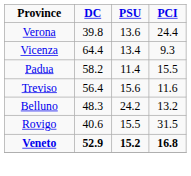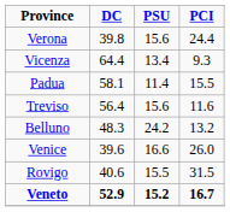 <table class="wikitable" style="text-align:center; width:250px">
 <tr>
 <td style="width:100px"><strong>Province</strong></td>
 <td style="width:50px"><strong><a href='#'>DC</a></strong></td>
 <td style="width:50px"><strong><a href='#'>PSU</a></strong></td>
 <td style="width:50px"><strong><a href='#'>PCI</a></strong></td>
 </tr>
 <tr>
 <td><a href='#'>Verona</a></td>
 <td>39.8</td>
-<td>13.6</td>
+<td>15.6</td>
 <td>24.4</td>
 </tr>
 <tr>
 <td><a href='#'>Vicenza</a></td>
 <td>64.4</td>
 <td>13.4</td>
 <td>9.3</td>
 </tr>
 <tr>
 <td><a href='#'>Padua</a></td>
-<td>58.2</td>
+<td>58.1</td>
 <td>11.4</td>
 <td>15.5</td>
 </tr>
 <tr>
 <td><a href='#'>Treviso</a></td>
 <td>56.4</td>
 <td>15.6</td>
 <td>11.6</td>
 </tr>
 <tr>
 <td><a href='#'>Belluno</a></td>
 <td>48.3</td>
 <td>24.2</td>
 <td>13.2</td>
 </tr>
 <tr>
+<td><a href='#'>Venice</a></td>
+<td>39.6</td>
+<td>16.6</td>
+<td>26.0</td>
+</tr>
+<tr>
 <td><a href='#'>Rovigo</a></td>
 <td>40.6</td>
 <td>15.5</td>
 <td>31.5</td>
 </tr>
 <tr>
 <td><strong><a href='#'>Veneto</a></strong></td>
 <td><strong>52.9</strong></td>
 <td><strong>15.2</strong></td>
-<td><strong>16.8</strong></td>
+<td><strong>16.7</strong></td>
 </tr>
 <tr>
 </tr>
 </table>
